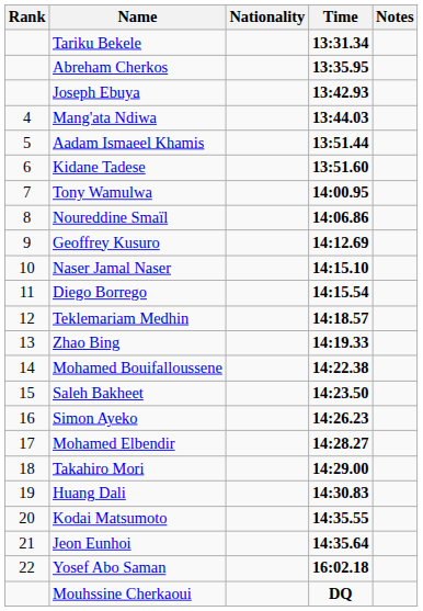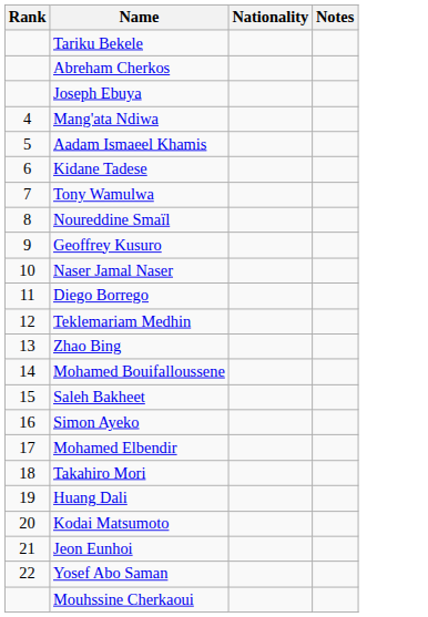 <table class="wikitable sortable" style="text-align:center">
 <tr>
 <th>Rank</th>
 <th>Name</th>
 <th>Nationality</th>
-<th>Time</th>
 <th>Notes</th>
 </tr>
 <tr>
 <td></td>
 <td align=left><a href='#'>Tariku Bekele</a></td>
 <td align=left></td>
-<td><strong>13:31.34</strong></td>
 <td></td>
 </tr>
 <tr>
 <td></td>
 <td align=left><a href='#'>Abreham Cherkos</a></td>
 <td align=left></td>
-<td><strong>13:35.95</strong></td>
 <td></td>
 </tr>
 <tr>
 <td></td>
 <td align=left><a href='#'>Joseph Ebuya</a></td>
 <td align=left></td>
-<td><strong>13:42.93</strong></td>
 <td></td>
 </tr>
 <tr>
 <td>4</td>
 <td align=left><a href='#'>Mang'ata Ndiwa</a></td>
 <td align=left></td>
-<td><strong>13:44.03</strong></td>
 <td></td>
 </tr>
 <tr>
 <td>5</td>
 <td align=left><a href='#'>Aadam Ismaeel Khamis</a></td>
 <td align=left></td>
-<td><strong>13:51.44</strong></td>
 <td></td>
 </tr>
 <tr>
 <td>6</td>
 <td align=left><a href='#'>Kidane Tadese</a></td>
 <td align=left></td>
-<td><strong>13:51.60</strong></td>
 <td></td>
 </tr>
 <tr>
 <td>7</td>
 <td align=left><a href='#'>Tony Wamulwa</a></td>
 <td align=left></td>
-<td><strong>14:00.95</strong></td>
 <td></td>
 </tr>
 <tr>
 <td>8</td>
 <td align=left><a href='#'>Noureddine Smaïl</a></td>
 <td align=left></td>
-<td><strong>14:06.86</strong></td>
 <td></td>
 </tr>
 <tr>
 <td>9</td>
 <td align=left><a href='#'>Geoffrey Kusuro</a></td>
 <td align=left></td>
-<td><strong>14:12.69</strong></td>
 <td></td>
 </tr>
 <tr>
 <td>10</td>
 <td align=left><a href='#'>Naser Jamal Naser</a></td>
 <td align=left></td>
-<td><strong>14:15.10</strong></td>
 <td></td>
 </tr>
 <tr>
 <td>11</td>
 <td align=left><a href='#'>Diego Borrego</a></td>
 <td align=left></td>
-<td><strong>14:15.54</strong></td>
 <td></td>
 </tr>
 <tr>
 <td>12</td>
 <td align=left><a href='#'>Teklemariam Medhin</a></td>
 <td align=left></td>
-<td><strong>14:18.57</strong></td>
 <td></td>
 </tr>
 <tr>
 <td>13</td>
 <td align=left><a href='#'>Zhao Bing</a></td>
 <td align=left></td>
-<td><strong>14:19.33</strong></td>
 <td></td>
 </tr>
 <tr>
 <td>14</td>
 <td align=left><a href='#'>Mohamed Bouifalloussene</a></td>
 <td align=left></td>
-<td><strong>14:22.38</strong></td>
 <td></td>
 </tr>
 <tr>
 <td>15</td>
 <td align=left><a href='#'>Saleh Bakheet</a></td>
 <td align=left></td>
-<td><strong>14:23.50</strong></td>
 <td></td>
 </tr>
 <tr>
 <td>16</td>
 <td align=left><a href='#'>Simon Ayeko</a></td>
 <td align=left></td>
-<td><strong>14:26.23</strong></td>
 <td></td>
 </tr>
 <tr>
 <td>17</td>
 <td align=left><a href='#'>Mohamed Elbendir</a></td>
 <td align=left></td>
-<td><strong>14:28.27</strong></td>
 <td></td>
 </tr>
 <tr>
 <td>18</td>
 <td align=left><a href='#'>Takahiro Mori</a></td>
 <td align=left></td>
-<td><strong>14:29.00</strong></td>
 <td></td>
 </tr>
 <tr>
 <td>19</td>
 <td align=left><a href='#'>Huang Dali</a></td>
 <td align=left></td>
-<td><strong>14:30.83</strong></td>
 <td></td>
 </tr>
 <tr>
 <td>20</td>
 <td align=left><a href='#'>Kodai Matsumoto</a></td>
 <td align=left></td>
-<td><strong>14:35.55</strong></td>
 <td></td>
 </tr>
 <tr>
 <td>21</td>
 <td align=left><a href='#'>Jeon Eunhoi</a></td>
 <td align=left></td>
-<td><strong>14:35.64</strong></td>
 <td></td>
 </tr>
 <tr>
 <td>22</td>
 <td align=left><a href='#'>Yosef Abo Saman</a></td>
 <td align=left></td>
-<td><strong>16:02.18</strong></td>
 <td></td>
 </tr>
 <tr>
 <td></td>
 <td align=left><a href='#'>Mouhssine Cherkaoui</a></td>
 <td align=left></td>
-<td><strong>DQ</strong></td>
 <td></td>
 </tr>
 </table>
